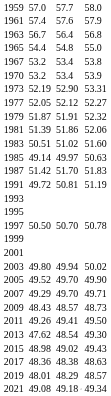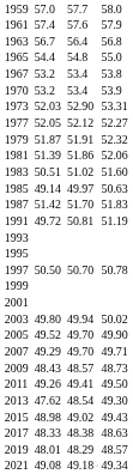 <table>
 <tr>
 <td>1959</td>
 <td></td>
 <td>57.0</td>
 <td></td>
 <td>57.7</td>
 <td></td>
 <td>58.0</td>
 </tr>
 <tr>
 <td>1961</td>
 <td></td>
 <td>57.4</td>
 <td></td>
 <td>57.6</td>
 <td></td>
 <td>57.9</td>
 </tr>
 <tr>
 <td>1963</td>
 <td></td>
 <td>56.7</td>
 <td></td>
 <td>56.4</td>
 <td></td>
 <td>56.8</td>
 </tr>
 <tr>
 <td>1965</td>
 <td></td>
 <td>54.4</td>
 <td></td>
 <td>54.8</td>
 <td></td>
 <td>55.0</td>
 </tr>
 <tr>
 <td>1967</td>
 <td></td>
 <td>53.2</td>
 <td></td>
 <td>53.4</td>
 <td></td>
 <td>53.8</td>
 </tr>
 <tr>
 <td>1970</td>
 <td></td>
 <td>53.2</td>
 <td></td>
 <td>53.4</td>
 <td></td>
 <td>53.9</td>
 </tr>
 <tr>
 <td>1973</td>
 <td></td>
-<td>52.19</td>
+<td>52.03</td>
 <td></td>
 <td>52.90</td>
 <td></td>
 <td>53.31</td>
 </tr>
 <tr>
 <td>1977</td>
 <td></td>
 <td>52.05</td>
 <td></td>
 <td>52.12</td>
 <td></td>
 <td>52.27</td>
 </tr>
 <tr>
 <td>1979</td>
 <td></td>
 <td>51.87</td>
 <td></td>
 <td>51.91</td>
 <td></td>
 <td>52.32</td>
 </tr>
 <tr>
 <td>1981</td>
 <td></td>
 <td>51.39</td>
 <td></td>
 <td>51.86</td>
 <td></td>
 <td>52.06</td>
 </tr>
 <tr>
 <td>1983</td>
 <td></td>
 <td>50.51</td>
 <td></td>
 <td>51.02</td>
 <td></td>
 <td>51.60</td>
 </tr>
 <tr>
 <td>1985</td>
 <td></td>
 <td>49.14</td>
 <td></td>
 <td>49.97</td>
 <td></td>
 <td>50.63</td>
 </tr>
 <tr>
 <td>1987</td>
 <td></td>
 <td>51.42</td>
 <td></td>
 <td>51.70</td>
 <td></td>
 <td>51.83</td>
 </tr>
 <tr>
 <td>1991</td>
 <td></td>
 <td>49.72</td>
 <td></td>
 <td>50.81</td>
 <td></td>
 <td>51.19</td>
 </tr>
 <tr>
 <td>1993</td>
 <td></td>
 <td></td>
 <td></td>
 <td></td>
 <td></td>
 <td></td>
 </tr>
 <tr>
 <td>1995</td>
 <td></td>
 <td></td>
 <td></td>
 <td></td>
 <td></td>
 <td></td>
 </tr>
 <tr>
 <td>1997</td>
 <td></td>
 <td>50.50</td>
 <td></td>
 <td>50.70</td>
 <td></td>
 <td>50.78</td>
 </tr>
 <tr>
 <td>1999</td>
 <td></td>
 <td></td>
 <td></td>
 <td></td>
 <td></td>
 <td></td>
 </tr>
 <tr>
 <td>2001</td>
 <td></td>
 <td></td>
 <td></td>
 <td></td>
 <td></td>
 <td></td>
 </tr>
 <tr>
 <td>2003</td>
 <td></td>
 <td>49.80</td>
 <td></td>
 <td>49.94</td>
 <td></td>
 <td>50.02</td>
 </tr>
 <tr>
 <td>2005</td>
 <td></td>
 <td>49.52</td>
 <td></td>
 <td>49.70</td>
 <td></td>
 <td>49.90</td>
 </tr>
 <tr>
 <td>2007</td>
 <td></td>
 <td>49.29</td>
 <td></td>
 <td>49.70</td>
 <td></td>
 <td>49.71</td>
 </tr>
 <tr>
 <td>2009</td>
 <td></td>
 <td>48.43</td>
 <td></td>
 <td>48.57</td>
 <td></td>
 <td>48.73</td>
 </tr>
 <tr>
 <td>2011</td>
 <td></td>
 <td>49.26</td>
 <td></td>
 <td>49.41</td>
 <td></td>
 <td>49.50</td>
 </tr>
 <tr>
 <td>2013</td>
 <td></td>
 <td>47.62</td>
 <td></td>
 <td>48.54</td>
 <td></td>
 <td>49.30</td>
 </tr>
 <tr>
 <td>2015</td>
 <td></td>
 <td>48.98</td>
 <td></td>
 <td>49.02</td>
 <td></td>
 <td>49.43</td>
 </tr>
 <tr>
 <td>2017</td>
 <td></td>
-<td>48.36</td>
+<td>48.33</td>
 <td></td>
 <td>48.38</td>
 <td></td>
 <td>48.63</td>
 </tr>
 <tr>
 <td>2019</td>
 <td></td>
 <td>48.01</td>
 <td></td>
 <td>48.29</td>
 <td></td>
 <td>48.57</td>
 </tr>
 <tr>
 <td>2021</td>
 <td></td>
 <td>49.08</td>
 <td></td>
 <td>49.18</td>
 <td><hr></td>
 <td>49.34</td>
 </tr>
 </table>
